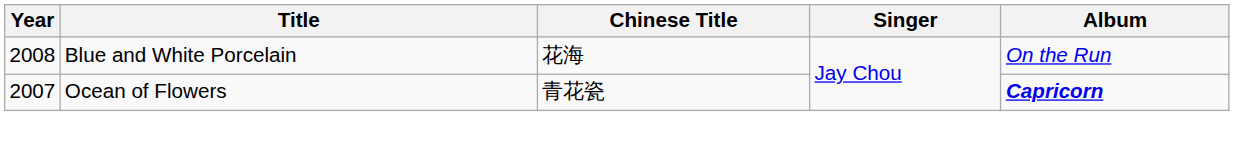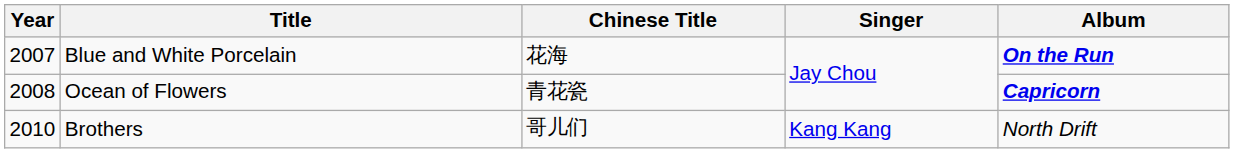 <table class="wikitable" style="width:950px">
 <tr>
 <th width=10>Year</th>
 <th>Title</th>
 <th>Chinese Title</th>
 <th>Singer</th>
 <th>Album</th>
 </tr>
 <tr>
-<td>2008</td>
+<td>2007</td>
 <td>Blue and White Porcelain</td>
 <td>花海</td>
 <td rowspan=2><a href='#'>Jay Chou</a></td>
-<td><em><a href='#'>On the Run</a></em></td>
+<td><strong><em><a href='#'>On the Run</a></em></strong></td>
 </tr>
 <tr>
-<td>2007</td>
+<td>2008</td>
 <td>Ocean of Flowers</td>
 <td>青花瓷</td>
 <td><strong><em><a href='#'>Capricorn</a></em></strong></td>
 </tr>
+<tr>
+<td>2010</td>
+<td>Brothers</td>
+<td>哥儿们</td>
+<td><a href='#'>Kang Kang</a></td>
+<td><em>North Drift</em></td>
+</tr>
 </table>
